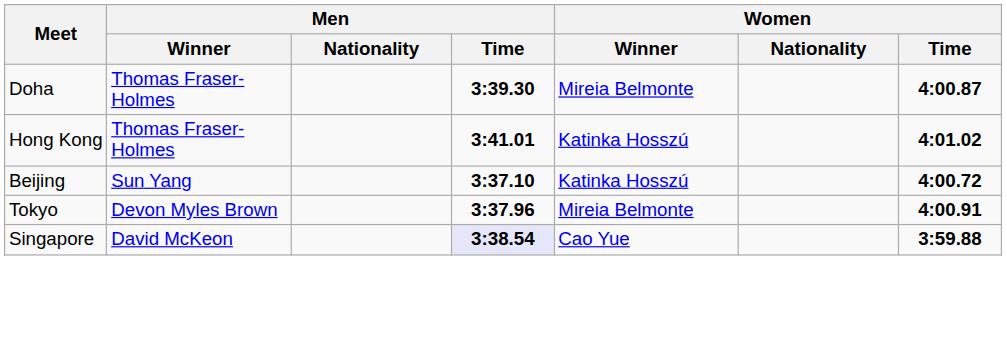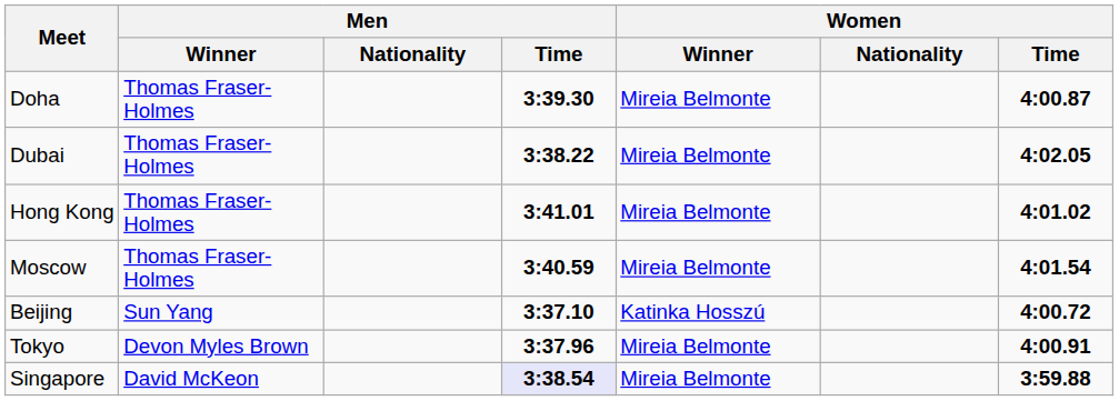 <table class="wikitable">
 <tr>
 <th rowspan="2">Meet</th>
 <th colspan="3">Men</th>
 <th colspan="3">Women</th>
 </tr>
 <tr>
 <th width=150>Winner</th>
 <th width=130>Nationality</th>
 <th width=80>Time</th>
 <th width=150>Winner</th>
 <th width=130>Nationality</th>
 <th width=80>Time</th>
 </tr>
 <tr>
 <td>Doha</td>
 <td><a href='#'>Thomas Fraser-Holmes</a></td>
 <td></td>
 <td align=center><strong>3:39.30</strong></td>
 <td><a href='#'>Mireia Belmonte</a></td>
 <td></td>
 <td align=center><strong>4:00.87</strong></td>
 </tr>
 <tr>
+<td>Dubai</td>
+<td><a href='#'>Thomas Fraser-Holmes</a></td>
+<td></td>
+<td align=center><strong>3:38.22</strong></td>
+<td><a href='#'>Mireia Belmonte</a></td>
+<td></td>
+<td align=center><strong>4:02.05</strong></td>
+</tr>
+<tr>
 <td>Hong Kong</td>
 <td><a href='#'>Thomas Fraser-Holmes</a></td>
 <td></td>
 <td align=center><strong>3:41.01</strong></td>
-<td><a href='#'>Katinka Hosszú</a></td>
+<td><a href='#'>Mireia Belmonte</a></td>
 <td></td>
 <td align=center><strong>4:01.02</strong></td>
+</tr>
+<tr>
+<td>Moscow</td>
+<td><a href='#'>Thomas Fraser-Holmes</a></td>
+<td></td>
+<td align=center><strong>3:40.59</strong></td>
+<td><a href='#'>Mireia Belmonte</a></td>
+<td></td>
+<td align=center><strong>4:01.54</strong></td>
 </tr>
 <tr>
 <td>Beijing</td>
 <td><a href='#'>Sun Yang</a></td>
 <td></td>
 <td align=center><strong>3:37.10</strong></td>
 <td><a href='#'>Katinka Hosszú</a></td>
 <td></td>
 <td align=center><strong>4:00.72</strong></td>
 </tr>
 <tr>
 <td>Tokyo</td>
 <td><a href='#'>Devon Myles Brown</a></td>
 <td></td>
 <td align=center><strong>3:37.96</strong></td>
 <td><a href='#'>Mireia Belmonte</a></td>
 <td></td>
 <td align=center><strong>4:00.91</strong></td>
 </tr>
 <tr>
 <td>Singapore</td>
 <td><a href='#'>David McKeon</a></td>
 <td></td>
 <td align=center style="background: lavender;"><strong>3:38.54</strong></td>
-<td><a href='#'>Cao Yue</a></td>
+<td><a href='#'>Mireia Belmonte</a></td>
 <td></td>
 <td align=center><strong>3:59.88</strong></td>
 </tr>
 </table>
